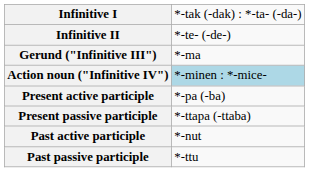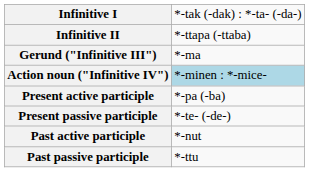 <table class="wikitable">
 <tr>
 <th>Infinitive I</th>
 <td>*-tak (-dak) : *-ta- (-da-)</td>
 </tr>
 <tr>
 <th>Infinitive II</th>
-<td>*-te- (-de-)</td>
+<td>*-ttapa (-ttaba)</td>
 </tr>
 <tr>
 <th>Gerund ("Infinitive III")</th>
 <td>*-ma</td>
 </tr>
 <tr>
 <th>Action noun ("Infinitive IV")</th>
 <td style="background: lightblue;">*-minen : *-mice-</td>
 </tr>
 <tr>
 <th>Present active participle</th>
 <td>*-pa (-ba)</td>
 </tr>
 <tr>
 <th>Present passive participle</th>
-<td>*-ttapa (-ttaba)</td>
+<td>*-te- (-de-)</td>
 </tr>
 <tr>
 <th>Past active participle</th>
 <td>*-nut</td>
 </tr>
 <tr>
 <th>Past passive participle</th>
 <td>*-ttu</td>
 </tr>
 </table>
